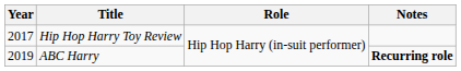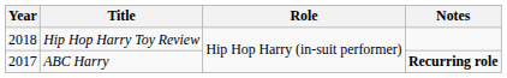 <table class="wikitable sortable">
 <tr>
 <th>Year</th>
 <th>Title</th>
 <th>Role</th>
 <th>Notes</th>
 </tr>
 <tr>
-<td>2017</td>
+<td>2018</td>
 <td><em>Hip Hop Harry Toy Review</em></td>
 <td rowspan="2">Hip Hop Harry (in-suit performer)</td>
 <td></td>
 </tr>
 <tr>
-<td>2019</td>
+<td>2017</td>
 <td><em>ABC Harry</em></td>
 <td><strong>Recurring role</strong></td>
 </tr>
 </table>
